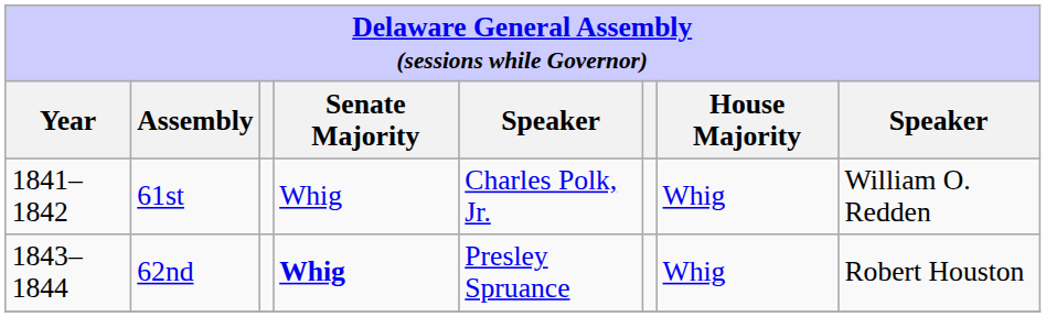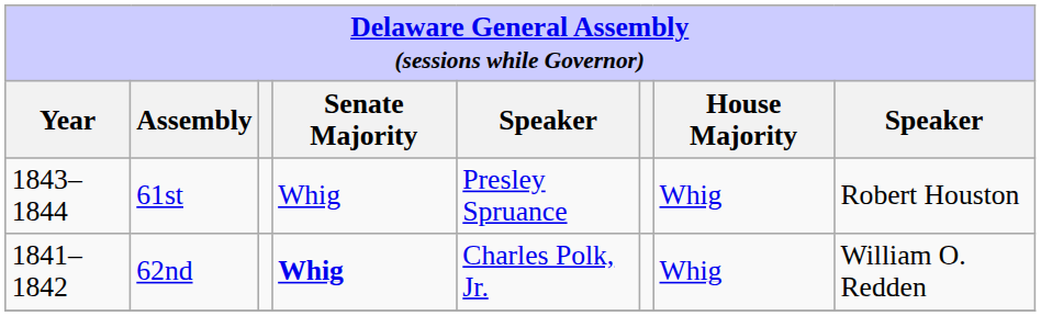 <table class=wikitable style="width: 94%" style="text-align: center;" align="center">
 <tr bgcolor=#cccccc>
 <th colspan=12 style="background: #ccccff;"><strong><a href='#'>Delaware General Assembly</a></strong> <br> <small> <em>(sessions while Governor)</em></small></th>
 </tr>
 <tr>
 <th><strong>Year</strong></th>
 <th><strong>Assembly</strong></th>
 <th></th>
 <th><strong>Senate Majority</strong></th>
 <th><strong>Speaker</strong></th>
 <th></th>
 <th><strong>House Majority</strong></th>
 <th><strong>Speaker</strong></th>
 </tr>
 <tr>
-<td>1841–1842</td>
+<td>1843–1844</td>
 <td><a href='#'>61st</a></td>
 <td></td>
 <td><a href='#'>Whig</a></td>
+<td><a href='#'>Presley Spruance</a></td>
+<td></td>
+<td><a href='#'>Whig</a></td>
+<td>Robert Houston</td>
+</tr>
+<tr>
+<td>1841–1842</td>
+<td><a href='#'>62nd</a></td>
+<td></td>
+<td><strong><a href='#'>Whig</a></strong></td>
 <td><a href='#'>Charles Polk, Jr.</a></td>
 <td></td>
 <td><a href='#'>Whig</a></td>
 <td>William O. Redden</td>
 </tr>
 <tr>
-<td>1843–1844</td>
-<td><a href='#'>62nd</a></td>
-<td></td>
-<td><strong><a href='#'>Whig</a></strong></td>
-<td><a href='#'>Presley Spruance</a></td>
-<td></td>
-<td><a href='#'>Whig</a></td>
-<td>Robert Houston</td>
-</tr>
-<tr>
 </tr>
 </table>
